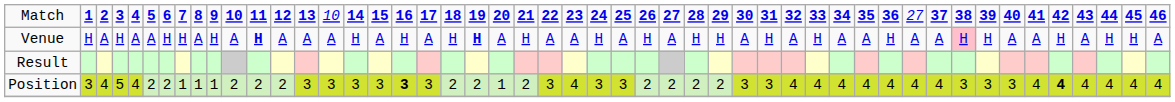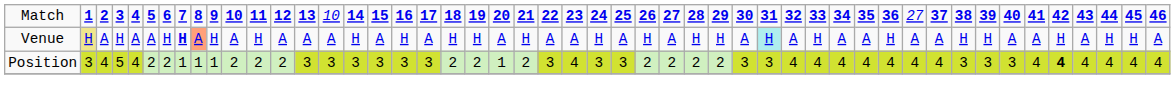 <table class="wikitable" style="font-size:83.1%;text-align:center;">
 <tr>
 <td>Match</td>
 <td><a href='#'><strong>1</strong></a></td>
 <td><a href='#'><strong>2</strong></a></td>
 <td><a href='#'><strong>3</strong></a></td>
 <td><a href='#'><strong>4</strong></a></td>
 <td><a href='#'><strong>5</strong></a></td>
 <td><a href='#'><strong>6</strong></a></td>
 <td><a href='#'><strong>7</strong></a></td>
 <td><a href='#'><strong>8</strong></a></td>
 <td><a href='#'><strong>9</strong></a></td>
 <td><a href='#'><strong>10</strong></a></td>
 <td><a href='#'><strong>11</strong></a></td>
 <td><a href='#'><strong>12</strong></a></td>
 <td><a href='#'><strong>13</strong></a></td>
 <td><a href='#'><em>10</em></a></td>
 <td><a href='#'><strong>14</strong></a></td>
 <td><a href='#'><strong>15</strong></a></td>
 <td><a href='#'><strong>16</strong></a></td>
 <td><a href='#'><strong>17</strong></a></td>
 <td><a href='#'><strong>18</strong></a></td>
 <td><a href='#'><strong>19</strong></a></td>
 <td><a href='#'><strong>20</strong></a></td>
 <td><a href='#'><strong>21</strong></a></td>
 <td><a href='#'><strong>22</strong></a></td>
 <td><a href='#'><strong>23</strong></a></td>
 <td><a href='#'><strong>24</strong></a></td>
 <td><a href='#'><strong>25</strong></a></td>
 <td><a href='#'><strong>26</strong></a></td>
 <td><a href='#'><strong>27</strong></a></td>
 <td><a href='#'><strong>28</strong></a></td>
 <td><a href='#'><strong>29</strong></a></td>
 <td><a href='#'><strong>30</strong></a></td>
 <td><a href='#'><strong>31</strong></a></td>
 <td><a href='#'><strong>32</strong></a></td>
 <td><a href='#'><strong>33</strong></a></td>
 <td><a href='#'><strong>34</strong></a></td>
 <td><a href='#'><strong>35</strong></a></td>
 <td><a href='#'><strong>36</strong></a></td>
 <td><a href='#'><em>27</em></a></td>
 <td><a href='#'><strong>37</strong></a></td>
 <td><a href='#'><strong>38</strong></a></td>
 <td><a href='#'><strong>39</strong></a></td>
 <td><a href='#'><strong>40</strong></a></td>
 <td><a href='#'><strong>41</strong></a></td>
 <td><a href='#'><strong>42</strong></a></td>
 <td><a href='#'><strong>43</strong></a></td>
 <td><a href='#'><strong>44</strong></a></td>
 <td><a href='#'><strong>45</strong></a></td>
 <td><a href='#'><strong>46</strong></a></td>
 </tr>
 <tr>
 <td>Venue</td>
-<td><a href='#'>H</a></td>
+<td style="background: khaki;"><a href='#'>H</a></td>
 <td><a href='#'>A</a></td>
 <td><a href='#'>H</a></td>
 <td><a href='#'>A</a></td>
 <td><a href='#'>A</a></td>
 <td><a href='#'>H</a></td>
+<td><strong><a href='#'>H</a></strong></td>
+<td style="background: lightsalmon;"><a href='#'>A</a></td>
 <td><a href='#'>H</a></td>
 <td><a href='#'>A</a></td>
 <td><a href='#'>H</a></td>
-<td><a href='#'>A</a></td>
-<td><strong><a href='#'>H</a></strong></td>
 <td><a href='#'>A</a></td>
 <td><a href='#'>A</a></td>
 <td><a href='#'>A</a></td>
 <td><a href='#'>H</a></td>
 <td><a href='#'>A</a></td>
 <td><a href='#'>H</a></td>
 <td><a href='#'>A</a></td>
 <td><a href='#'>H</a></td>
-<td><strong><a href='#'>H</a></strong></td>
+<td><a href='#'>H</a></td>
 <td><a href='#'>A</a></td>
 <td><a href='#'>H</a></td>
 <td><a href='#'>A</a></td>
 <td><a href='#'>A</a></td>
 <td><a href='#'>H</a></td>
 <td><a href='#'>A</a></td>
 <td><a href='#'>H</a></td>
 <td><a href='#'>A</a></td>
 <td><a href='#'>H</a></td>
 <td><a href='#'>H</a></td>
 <td><a href='#'>A</a></td>
-<td><a href='#'>H</a></td>
+<td style="background: paleturquoise;"><a href='#'>H</a></td>
 <td><a href='#'>A</a></td>
 <td><a href='#'>H</a></td>
 <td><a href='#'>A</a></td>
 <td><a href='#'>A</a></td>
 <td><a href='#'>H</a></td>
 <td><a href='#'>A</a></td>
 <td><a href='#'>A</a></td>
-<td style="background: pink;"><a href='#'>H</a></td>
+<td><a href='#'>H</a></td>
 <td><a href='#'>H</a></td>
 <td><a href='#'>A</a></td>
 <td><a href='#'>A</a></td>
 <td><a href='#'>H</a></td>
 <td><a href='#'>A</a></td>
 <td><a href='#'>H</a></td>
 <td><a href='#'>H</a></td>
 <td><a href='#'>A</a></td>
-</tr>
-<tr>
-<td>Result</td>
-<td bgcolor="#CFC"></td>
-<td bgcolor="#FFC"></td>
-<td bgcolor="#CFC"></td>
-<td bgcolor="#CFC"></td>
-<td bgcolor="#CFC"></td>
-<td bgcolor="#CFC"></td>
-<td bgcolor="#FFC"></td>
-<td bgcolor="#CFC"></td>
-<td bgcolor="#CFC"></td>
-<td bgcolor="#CCC"></td>
-<td bgcolor="#CFC"></td>
-<td bgcolor="#FFC"></td>
-<td bgcolor="#FCC"></td>
-<td bgcolor="#FFC"></td>
-<td bgcolor="#CFC"></td>
-<td bgcolor="#FFC"></td>
-<td bgcolor="#CFC"></td>
-<td bgcolor="#FCC"></td>
-<td bgcolor="#CFC"></td>
-<td bgcolor="#FFC"></td>
-<td bgcolor="#CFC"></td>
-<td bgcolor="#FCC"></td>
-<td bgcolor="#FCC"></td>
-<td bgcolor="#FFC"></td>
-<td bgcolor="#CFC"></td>
-<td bgcolor="#CFC"></td>
-<td bgcolor="#CFC"></td>
-<td bgcolor="#CCC"></td>
-<td bgcolor="#CFC"></td>
-<td bgcolor="#FFC"></td>
-<td bgcolor="#FCC"></td>
-<td bgcolor="#FCC"></td>
-<td bgcolor="#FCC"></td>
-<td bgcolor="#FFC"></td>
-<td bgcolor="#CFC"></td>
-<td bgcolor="#FCC"></td>
-<td bgcolor="#CFC"></td>
-<td bgcolor="#FCC"></td>
-<td bgcolor="#CFC"></td>
-<td bgcolor="#CFC"></td>
-<td bgcolor="#FFC"></td>
-<td bgcolor="#FCC"></td>
-<td bgcolor="#FCC"></td>
-<td bgcolor="#CFC"></td>
-<td bgcolor="#FCC"></td>
-<td bgcolor="#CFC"></td>
-<td bgcolor="#FFC"></td>
-<td bgcolor="#CFC"></td>
 </tr>
 <tr>
 <td>Position</td>
 <td bgcolor=#D1E231>3</td>
 <td bgcolor=#D1E231>4</td>
 <td bgcolor=#D1E231>5</td>
 <td bgcolor=#D1E231>4</td>
 <td bgcolor=#D0F0C0>2</td>
 <td bgcolor=#D0F0C0>2</td>
 <td bgcolor=#D0F0C0>1</td>
 <td bgcolor=#D0F0C0>1</td>
 <td bgcolor=#D0F0C0>1</td>
 <td bgcolor=#D0F0C0>2</td>
 <td bgcolor=#D0F0C0>2</td>
 <td bgcolor=#D0F0C0>2</td>
 <td bgcolor=#D1E231>3</td>
 <td bgcolor=#D1E231>3</td>
 <td bgcolor=#D1E231>3</td>
 <td bgcolor=#D1E231>3</td>
-<td bgcolor=#D1E231><strong>3</strong></td>
+<td bgcolor=#D1E231>3</td>
 <td bgcolor=#D1E231>3</td>
 <td bgcolor=#D0F0C0>2</td>
 <td bgcolor=#D0F0C0>2</td>
 <td bgcolor=#D0F0C0>1</td>
 <td bgcolor=#D0F0C0>2</td>
 <td bgcolor=#D1E231>3</td>
 <td bgcolor=#D1E231>4</td>
 <td bgcolor=#D1E231>3</td>
 <td bgcolor=#D1E231>3</td>
 <td bgcolor=#D0F0C0>2</td>
 <td bgcolor=#D0F0C0>2</td>
 <td bgcolor=#D0F0C0>2</td>
 <td bgcolor=#D0F0C0>2</td>
 <td bgcolor=#D1E231>3</td>
 <td bgcolor=#D1E231>3</td>
 <td bgcolor=#D1E231>4</td>
 <td bgcolor=#D1E231>4</td>
 <td bgcolor=#D1E231>4</td>
 <td bgcolor=#D1E231>4</td>
 <td bgcolor=#D1E231>4</td>
 <td bgcolor=#D1E231>4</td>
 <td bgcolor=#D1E231>4</td>
 <td bgcolor=#D1E231>3</td>
 <td bgcolor=#D1E231>3</td>
 <td bgcolor=#D1E231>3</td>
 <td bgcolor=#D1E231>4</td>
 <td bgcolor=#D1E231><strong>4</strong></td>
 <td bgcolor=#D1E231>4</td>
 <td bgcolor=#D1E231>4</td>
 <td bgcolor=#D1E231>4</td>
 <td bgcolor=#D1E231>4</td>
 </tr>
 <tr>
 </tr>
 </table>
